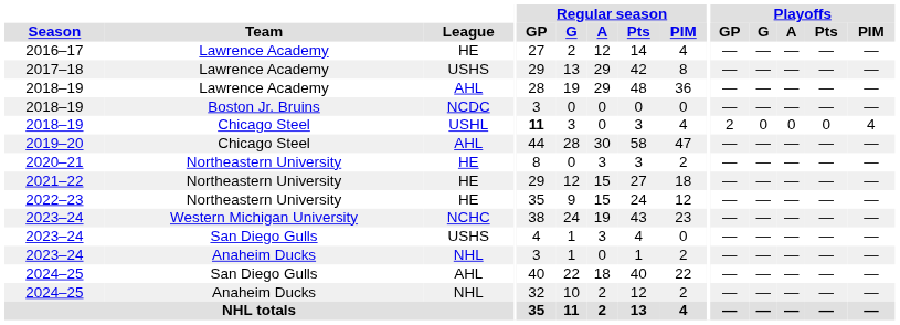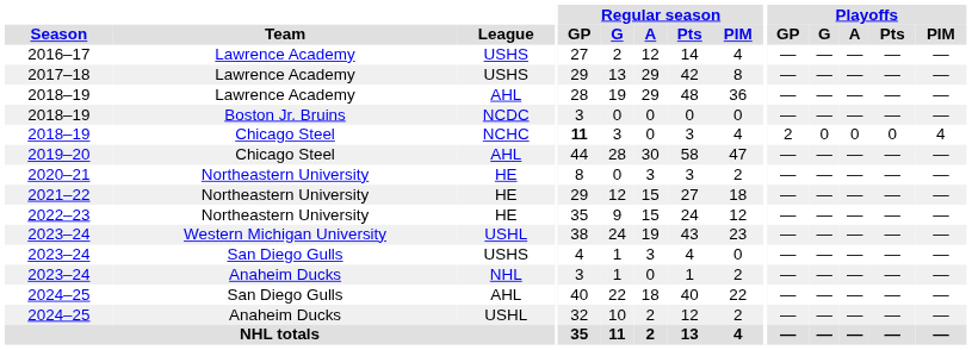 <table border="0" cellpadding="1" cellspacing="0" style="text-align:center; width:60em">
 <tr bgcolor="#e0e0e0">
 <th colspan="3" bgcolor="#ffffff"></th>
 <th rowspan="92" bgcolor="#ffffff"></th>
 <th colspan="5"><a href='#'>Regular season</a></th>
 <th rowspan="92" bgcolor="#ffffff"></th>
 <th colspan="5"><a href='#'>Playoffs</a></th>
 </tr>
 <tr bgcolor="#e0e0e0">
 <th><a href='#'>Season</a></th>
 <th>Team</th>
 <th>League</th>
 <th>GP</th>
 <th><a href='#'>G</a></th>
 <th><a href='#'>A</a></th>
 <th><a href='#'>Pts</a></th>
 <th><a href='#'>PIM</a></th>
 <th>GP</th>
 <th>G</th>
 <th>A</th>
 <th>Pts</th>
 <th>PIM</th>
 </tr>
 <tr>
 <td>2016–17</td>
 <td><a href='#'>Lawrence Academy</a></td>
-<td>HE</td>
+<td><a href='#'>USHS</a></td>
 <td>27</td>
 <td>2</td>
 <td>12</td>
 <td>14</td>
 <td>4</td>
 <td>—</td>
 <td>—</td>
 <td>—</td>
 <td>—</td>
 <td>—</td>
 </tr>
 <tr bgcolor="#f0f0f0">
 <td>2017–18</td>
 <td>Lawrence Academy</td>
 <td>USHS</td>
 <td>29</td>
 <td>13</td>
 <td>29</td>
 <td>42</td>
 <td>8</td>
 <td>—</td>
 <td>—</td>
 <td>—</td>
 <td>—</td>
 <td>—</td>
 </tr>
 <tr>
 </tr>
 <tr>
 <td>2018–19</td>
 <td>Lawrence Academy</td>
 <td><a href='#'>AHL</a></td>
 <td>28</td>
 <td>19</td>
 <td>29</td>
 <td>48</td>
 <td>36</td>
 <td>—</td>
 <td>—</td>
 <td>—</td>
 <td>—</td>
 <td>—</td>
 </tr>
 <tr bgcolor="#f0f0f0">
 <td>2018–19</td>
 <td><a href='#'>Boston Jr. Bruins</a></td>
 <td><a href='#'>NCDC</a></td>
 <td>3</td>
 <td>0</td>
 <td>0</td>
 <td>0</td>
 <td>0</td>
 <td>—</td>
 <td>—</td>
 <td>—</td>
 <td>—</td>
 <td>—</td>
 </tr>
 <tr>
 <td><a href='#'>2018–19</a></td>
 <td><a href='#'>Chicago Steel</a></td>
-<td><a href='#'>USHL</a></td>
+<td><a href='#'>NCHC</a></td>
 <td><strong>11</strong></td>
 <td>3</td>
 <td>0</td>
 <td>3</td>
 <td>4</td>
 <td>2</td>
 <td>0</td>
 <td>0</td>
 <td>0</td>
 <td>4</td>
 </tr>
 <tr bgcolor="#f0f0f0">
 <td><a href='#'>2019–20</a></td>
 <td>Chicago Steel</td>
 <td><a href='#'>AHL</a></td>
 <td>44</td>
 <td>28</td>
 <td>30</td>
 <td>58</td>
 <td>47</td>
 <td>—</td>
 <td>—</td>
 <td>—</td>
 <td>—</td>
 <td>—</td>
 </tr>
 <tr>
 <td><a href='#'>2020–21</a></td>
 <td><a href='#'>Northeastern University</a></td>
 <td><a href='#'>HE</a></td>
 <td>8</td>
 <td>0</td>
 <td>3</td>
 <td>3</td>
 <td>2</td>
 <td>—</td>
 <td>—</td>
 <td>—</td>
 <td>—</td>
 <td>—</td>
 </tr>
 <tr bgcolor="#f0f0f0">
 <td><a href='#'>2021–22</a></td>
 <td>Northeastern University</td>
 <td>HE</td>
 <td>29</td>
 <td>12</td>
 <td>15</td>
 <td>27</td>
 <td>18</td>
 <td>—</td>
 <td>—</td>
 <td>—</td>
 <td>—</td>
 <td>—</td>
 </tr>
 <tr>
 <td><a href='#'>2022–23</a></td>
 <td>Northeastern University</td>
 <td>HE</td>
 <td>35</td>
 <td>9</td>
 <td>15</td>
 <td>24</td>
 <td>12</td>
 <td>—</td>
 <td>—</td>
 <td>—</td>
 <td>—</td>
 <td>—</td>
 </tr>
 <tr bgcolor="#f0f0f0">
 <td><a href='#'>2023–24</a></td>
 <td><a href='#'>Western Michigan University</a></td>
-<td><a href='#'>NCHC</a></td>
+<td><a href='#'>USHL</a></td>
 <td>38</td>
 <td>24</td>
 <td>19</td>
 <td>43</td>
 <td>23</td>
 <td>—</td>
 <td>—</td>
 <td>—</td>
 <td>—</td>
 <td>—</td>
 </tr>
 <tr>
 <td><a href='#'>2023–24</a></td>
 <td><a href='#'>San Diego Gulls</a></td>
 <td>USHS</td>
 <td>4</td>
 <td>1</td>
 <td>3</td>
 <td>4</td>
 <td>0</td>
 <td>—</td>
 <td>—</td>
 <td>—</td>
 <td>—</td>
 <td>—</td>
 </tr>
 <tr bgcolor="#f0f0f0">
 <td><a href='#'>2023–24</a></td>
 <td><a href='#'>Anaheim Ducks</a></td>
 <td><a href='#'>NHL</a></td>
 <td>3</td>
 <td>1</td>
 <td>0</td>
 <td>1</td>
 <td>2</td>
 <td>—</td>
 <td>—</td>
 <td>—</td>
 <td>—</td>
 <td>—</td>
 </tr>
 <tr>
 <td><a href='#'>2024–25</a></td>
 <td>San Diego Gulls</td>
 <td>AHL</td>
 <td>40</td>
 <td>22</td>
 <td>18</td>
 <td>40</td>
 <td>22</td>
 <td>—</td>
 <td>—</td>
 <td>—</td>
 <td>—</td>
 <td>—</td>
 </tr>
 <tr bgcolor="#f0f0f0">
 <td><a href='#'>2024–25</a></td>
 <td>Anaheim Ducks</td>
-<td>NHL</td>
+<td>USHL</td>
 <td>32</td>
 <td>10</td>
 <td>2</td>
 <td>12</td>
 <td>2</td>
 <td>—</td>
 <td>—</td>
 <td>—</td>
 <td>—</td>
 <td>—</td>
 </tr>
 <tr bgcolor="#e0e0e0">
 <th colspan="3">NHL totals</th>
 <th>35</th>
 <th>11</th>
 <th>2</th>
 <th>13</th>
 <th>4</th>
 <th>—</th>
 <th>—</th>
 <th>—</th>
 <th>—</th>
 <th>—</th>
 </tr>
 </table>
